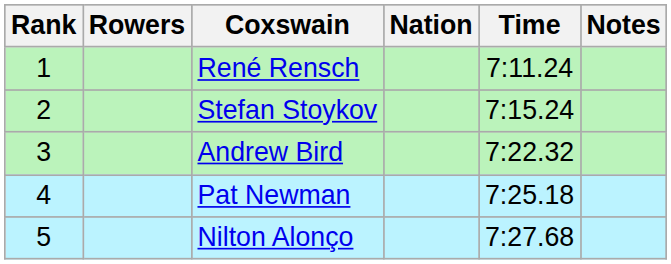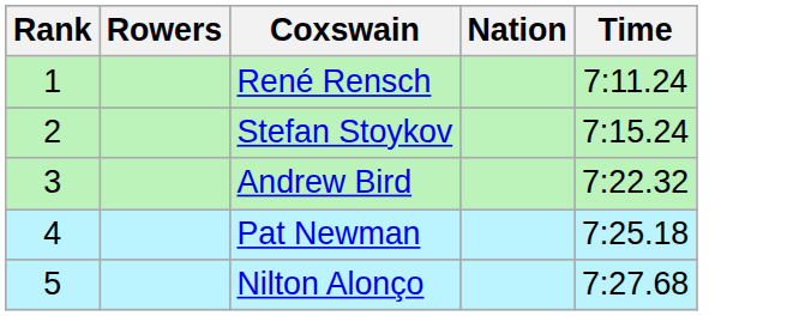 <table class="wikitable sortable" style="text-align:center">
 <tr>
 <th>Rank</th>
 <th>Rowers</th>
 <th>Coxswain</th>
 <th>Nation</th>
 <th>Time</th>
-<th>Notes</th>
 </tr>
 <tr bgcolor=bbf3bb>
 <td>1</td>
 <td align=left data-sort-value="Kirchhoff, Detlef"></td>
 <td align=left data-sort-value="Rensch, René"><a href='#'>René Rensch</a></td>
 <td align=left></td>
 <td>7:11.24</td>
-<td></td>
 </tr>
 <tr bgcolor=bbf3bb>
 <td>2</td>
 <td align=left data-sort-value="Andreev, Atanas"></td>
 <td align=left data-sort-value="Stoykov, Stefan"><a href='#'>Stefan Stoykov</a></td>
 <td align=left></td>
 <td>7:15.24</td>
-<td></td>
 </tr>
 <tr bgcolor=bbf3bb>
 <td>3</td>
 <td align=left data-sort-value="Johnston, Greg"></td>
 <td align=left data-sort-value="Bird, Andrew"><a href='#'>Andrew Bird</a></td>
 <td align=left></td>
 <td>7:22.32</td>
-<td></td>
 </tr>
 <tr bgcolor=bbf3ff>
 <td>4</td>
 <td align=left data-sort-value="McKerlich, Ian"></td>
 <td align=left data-sort-value="Newman, Pat"><a href='#'>Pat Newman</a></td>
 <td align=left></td>
 <td>7:25.18</td>
-<td></td>
 </tr>
 <tr bgcolor=bbf3ff>
 <td>5</td>
 <td align=left data-sort-value="Melo, Flávio de"></td>
 <td align=left data-sort-value="Alonço, Nilton"><a href='#'>Nilton Alonço</a></td>
 <td align=left></td>
 <td>7:27.68</td>
-<td></td>
 </tr>
 </table>
